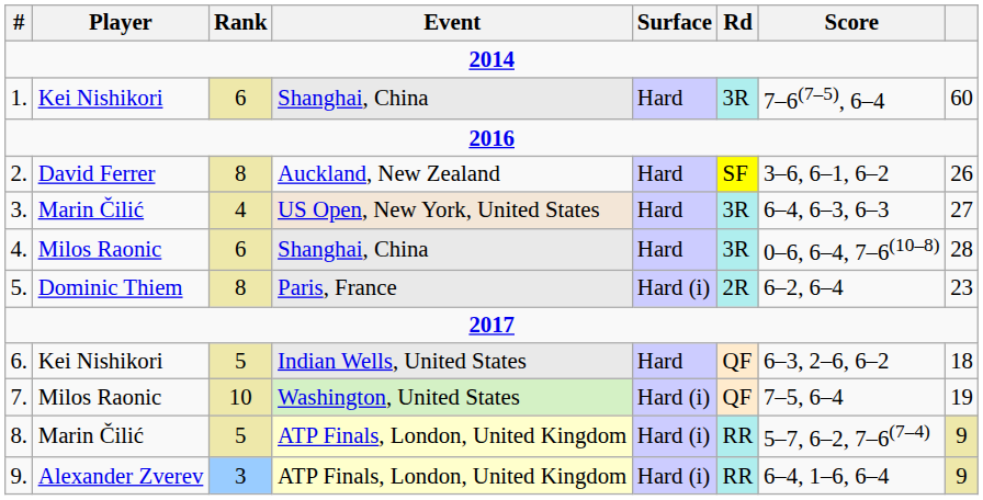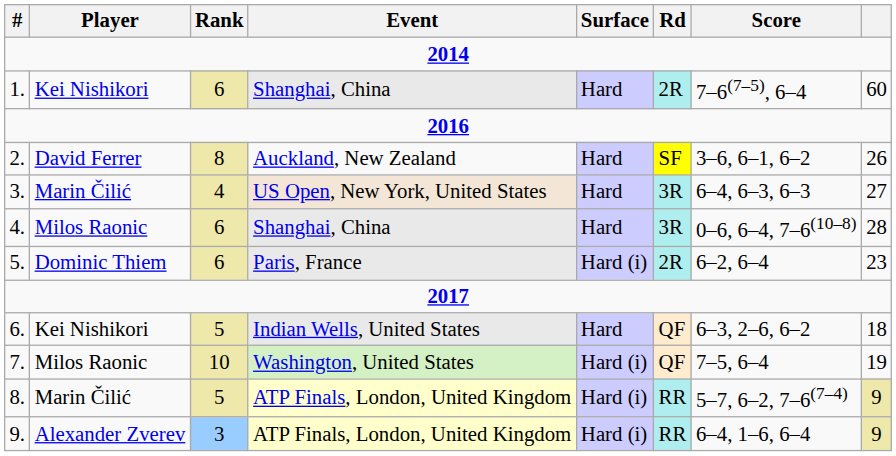 <table class="wikitable sortable">
 <tr>
 <th>#</th>
 <th>Player</th>
 <th>Rank</th>
 <th>Event</th>
 <th>Surface</th>
 <th>Rd</th>
 <th class=unsortable>Score</th>
 <th></th>
 </tr>
 <tr>
 <td colspan=8 style=text-align:center><strong><a href='#'>2014</a></strong></td>
 </tr>
 <tr>
 <td>1.</td>
 <td> <a href='#'>Kei Nishikori</a></td>
 <td align=center style=background:#EEE8AA>6</td>
 <td style=background:#E9E9E9><a href='#'>Shanghai</a>, China</td>
 <td style=background:#ccf>Hard</td>
-<td style=background:#afeeee>3R</td>
+<td style=background:#afeeee>2R</td>
 <td>7–6<sup>(7–5)</sup>, 6–4</td>
 <td align=center>60</td>
 </tr>
 <tr>
 <td colspan=8 style=text-align:center><strong><a href='#'>2016</a></strong></td>
 </tr>
 <tr>
 <td>2.</td>
 <td> <a href='#'>David Ferrer</a></td>
 <td align=center style=background:#EEE8AA>8</td>
 <td><a href='#'>Auckland</a>, New Zealand</td>
 <td style=background:#ccf>Hard</td>
 <td style=background:yellow>SF</td>
 <td>3–6, 6–1, 6–2</td>
 <td align=center>26</td>
 </tr>
 <tr>
 <td>3.</td>
 <td> <a href='#'>Marin Čilić</a></td>
 <td align=center style=background:#EEE8AA>4</td>
 <td style=background:#F3E6D7><a href='#'>US Open</a>, New York, United States</td>
 <td style=background:#ccf>Hard</td>
 <td style=background:#afeeee>3R</td>
 <td>6–4, 6–3, 6–3</td>
 <td align=center>27</td>
 </tr>
 <tr>
 <td>4.</td>
 <td> <a href='#'>Milos Raonic</a></td>
 <td align=center style=background:#EEE8AA>6</td>
 <td style=background:#E9E9E9><a href='#'>Shanghai</a>, China</td>
 <td style=background:#ccf>Hard</td>
 <td style=background:#afeeee>3R</td>
 <td>0–6, 6–4, 7–6<sup>(10–8)</sup></td>
 <td align=center>28</td>
 </tr>
 <tr>
 <td>5.</td>
 <td> <a href='#'>Dominic Thiem</a></td>
-<td align=center style=background:#EEE8AA>8</td>
+<td align=center style=background:#EEE8AA>6</td>
 <td style=background:#E9E9E9><a href='#'>Paris</a>, France</td>
 <td style=background:#ccf>Hard (i)</td>
 <td style=background:#afeeee>2R</td>
 <td>6–2, 6–4</td>
 <td align=center>23</td>
 </tr>
 <tr>
 <td colspan=8 style=text-align:center><strong><a href='#'>2017</a></strong></td>
 </tr>
 <tr>
 <td>6.</td>
 <td> Kei Nishikori</td>
 <td align=center style=background:#EEE8AA>5</td>
 <td style=background:#E9E9E9><a href='#'>Indian Wells</a>, United States</td>
 <td style=background:#ccf>Hard</td>
 <td style=background:#ffebcd>QF</td>
 <td>6–3, 2–6, 6–2</td>
 <td align=center>18</td>
 </tr>
 <tr>
 <td>7.</td>
 <td> Milos Raonic</td>
 <td align=center style=background:#EEE8AA>10</td>
 <td style=background:#D4F1C5><a href='#'>Washington</a>, United States</td>
 <td style=background:#ccf>Hard (i)</td>
 <td style=background:#ffebcd>QF</td>
 <td>7–5, 6–4</td>
 <td align=center>19</td>
 </tr>
 <tr>
 <td>8.</td>
 <td> Marin Čilić</td>
 <td align=center style=background:#EEE8AA>5</td>
 <td style=background:#ffc><a href='#'>ATP Finals</a>, London, United Kingdom</td>
 <td style=background:#ccf>Hard (i)</td>
 <td style=background:#afeeee>RR</td>
 <td>5–7, 6–2, 7–6<sup>(7–4)</sup></td>
 <td align=center bgcolor=EEE8AA>9</td>
 </tr>
 <tr>
 <td>9.</td>
 <td> <a href='#'>Alexander Zverev</a></td>
 <td align=center style=background:#9cf>3</td>
 <td style=background:#ffc>ATP Finals, London, United Kingdom</td>
 <td style=background:#ccf>Hard (i)</td>
 <td style=background:#afeeee>RR</td>
 <td>6–4, 1–6, 6–4</td>
 <td align=center bgcolor=EEE8AA>9</td>
 </tr>
 </table>
